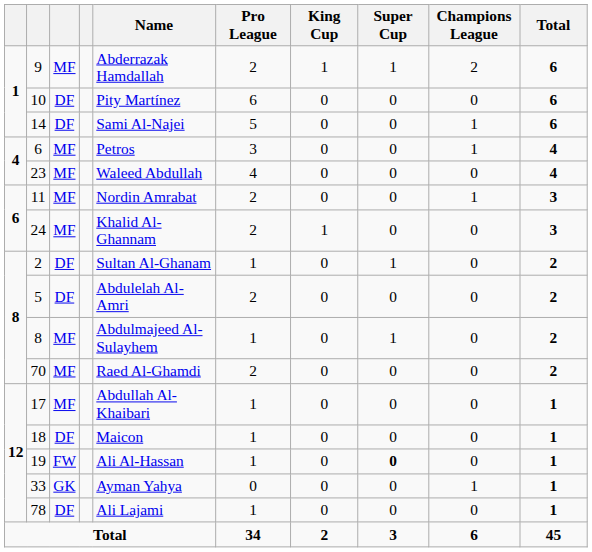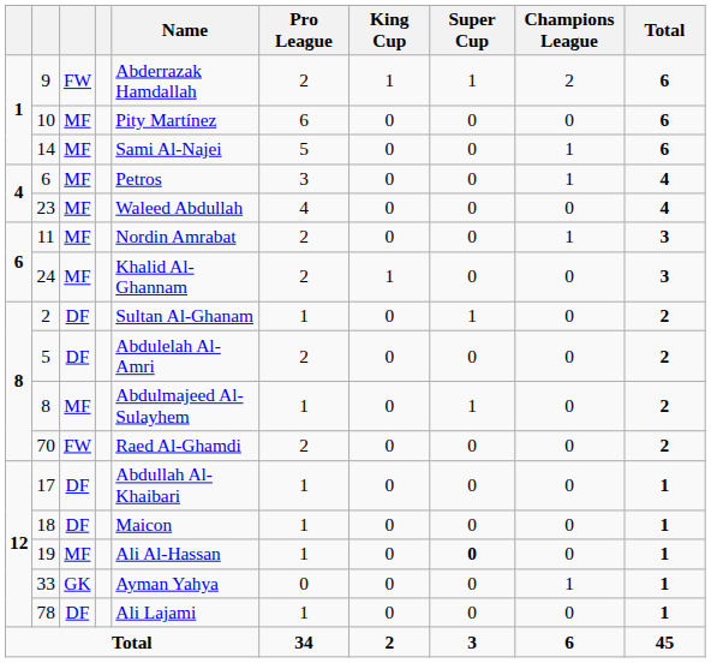 <table class="wikitable" style="text-align:center">
 <tr>
 <th width=15></th>
 <th width=15></th>
 <th width=15></th>
 <th width=15></th>
 <th width=165>Name</th>
 <th width=100>Pro League</th>
 <th width=100>King Cup</th>
 <th width=100>Super Cup</th>
 <th width=100>Champions League</th>
 <th width=100>Total</th>
 </tr>
 <tr>
 <td rowspan=3><strong>1</strong></td>
 <td>9</td>
-<td><a href='#'>MF</a></td>
+<td><a href='#'>FW</a></td>
 <td></td>
 <td align=left><a href='#'>Abderrazak Hamdallah</a></td>
 <td>2</td>
 <td>1</td>
 <td>1</td>
 <td>2</td>
 <td><strong>6</strong></td>
 </tr>
 <tr>
 <td>10</td>
-<td><a href='#'>DF</a></td>
+<td><a href='#'>MF</a></td>
 <td></td>
 <td align=left><a href='#'>Pity Martínez</a></td>
 <td>6</td>
 <td>0</td>
 <td>0</td>
 <td>0</td>
 <td><strong>6</strong></td>
 </tr>
 <tr>
 <td>14</td>
-<td><a href='#'>DF</a></td>
+<td><a href='#'>MF</a></td>
 <td></td>
 <td align=left><a href='#'>Sami Al-Najei</a></td>
 <td>5</td>
 <td>0</td>
 <td>0</td>
 <td>1</td>
 <td><strong>6</strong></td>
 </tr>
 <tr>
 <td rowspan=2><strong>4</strong></td>
 <td>6</td>
 <td><a href='#'>MF</a></td>
 <td></td>
 <td align=left><a href='#'>Petros</a></td>
 <td>3</td>
 <td>0</td>
 <td>0</td>
 <td>1</td>
 <td><strong>4</strong></td>
 </tr>
 <tr>
 <td>23</td>
 <td><a href='#'>MF</a></td>
 <td></td>
 <td align=left><a href='#'>Waleed Abdullah</a></td>
 <td>4</td>
 <td>0</td>
 <td>0</td>
 <td>0</td>
 <td><strong>4</strong></td>
 </tr>
 <tr>
 <td rowspan=2><strong>6</strong></td>
 <td>11</td>
 <td><a href='#'>MF</a></td>
 <td></td>
 <td align=left><a href='#'>Nordin Amrabat</a></td>
 <td>2</td>
 <td>0</td>
 <td>0</td>
 <td>1</td>
 <td><strong>3</strong></td>
 </tr>
 <tr>
 <td>24</td>
 <td><a href='#'>MF</a></td>
 <td></td>
 <td align=left><a href='#'>Khalid Al-Ghannam</a></td>
 <td>2</td>
 <td>1</td>
 <td>0</td>
 <td>0</td>
 <td><strong>3</strong></td>
 </tr>
 <tr>
 <td rowspan=4><strong>8</strong></td>
 <td>2</td>
 <td><a href='#'>DF</a></td>
 <td></td>
 <td align=left><a href='#'>Sultan Al-Ghanam</a></td>
 <td>1</td>
 <td>0</td>
 <td>1</td>
 <td>0</td>
 <td><strong>2</strong></td>
 </tr>
 <tr>
 <td>5</td>
 <td><a href='#'>DF</a></td>
 <td></td>
 <td align=left><a href='#'>Abdulelah Al-Amri</a></td>
 <td>2</td>
 <td>0</td>
 <td>0</td>
 <td>0</td>
 <td><strong>2</strong></td>
 </tr>
 <tr>
 <td>8</td>
 <td><a href='#'>MF</a></td>
 <td></td>
 <td align=left><a href='#'>Abdulmajeed Al-Sulayhem</a></td>
 <td>1</td>
 <td>0</td>
 <td>1</td>
 <td>0</td>
 <td><strong>2</strong></td>
 </tr>
 <tr>
 <td>70</td>
-<td><a href='#'>MF</a></td>
+<td><a href='#'>FW</a></td>
 <td></td>
 <td align=left><a href='#'>Raed Al-Ghamdi</a></td>
 <td>2</td>
 <td>0</td>
 <td>0</td>
 <td>0</td>
 <td><strong>2</strong></td>
 </tr>
 <tr>
 <td rowspan=5><strong>12</strong></td>
 <td>17</td>
-<td><a href='#'>MF</a></td>
+<td><a href='#'>DF</a></td>
 <td></td>
 <td align=left><a href='#'>Abdullah Al-Khaibari</a></td>
 <td>1</td>
 <td>0</td>
 <td>0</td>
 <td>0</td>
 <td><strong>1</strong></td>
 </tr>
 <tr>
 <td>18</td>
 <td><a href='#'>DF</a></td>
 <td></td>
 <td align=left><a href='#'>Maicon</a></td>
 <td>1</td>
 <td>0</td>
 <td>0</td>
 <td>0</td>
 <td><strong>1</strong></td>
 </tr>
 <tr>
 <td>19</td>
-<td><a href='#'>FW</a></td>
+<td><a href='#'>MF</a></td>
 <td></td>
 <td align=left><a href='#'>Ali Al-Hassan</a></td>
 <td>1</td>
 <td>0</td>
 <td><strong>0</strong></td>
 <td>0</td>
 <td><strong>1</strong></td>
 </tr>
 <tr>
 <td>33</td>
 <td><a href='#'>GK</a></td>
 <td></td>
 <td align=left><a href='#'>Ayman Yahya</a></td>
 <td>0</td>
 <td>0</td>
 <td>0</td>
 <td>1</td>
 <td><strong>1</strong></td>
 </tr>
 <tr>
 <td>78</td>
 <td><a href='#'>DF</a></td>
 <td></td>
 <td align=left><a href='#'>Ali Lajami</a></td>
 <td>1</td>
 <td>0</td>
 <td>0</td>
 <td>0</td>
 <td><strong>1</strong></td>
 </tr>
 <tr>
 <td colspan=5><strong>Total</strong></td>
 <td><strong>34</strong></td>
 <td><strong>2</strong></td>
 <td><strong>3</strong></td>
 <td><strong>6</strong></td>
 <td><strong>45</strong></td>
 </tr>
 </table>
